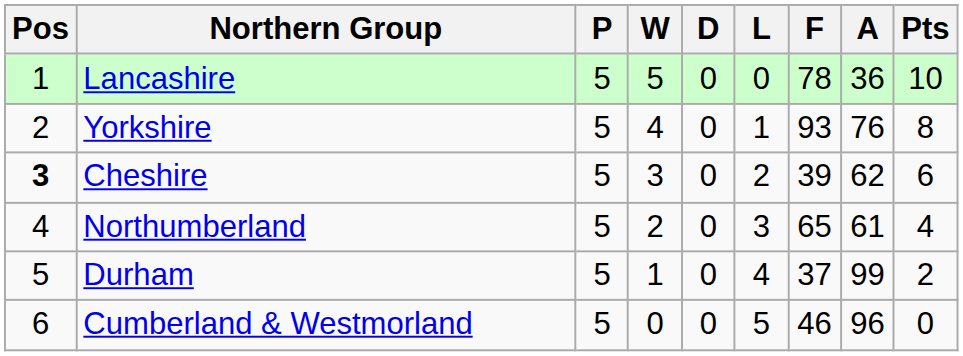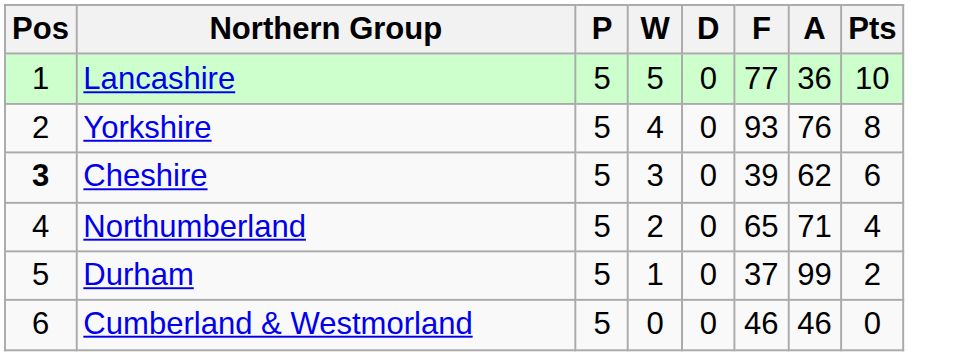 <table class="wikitable" style="font-size: 100%">
 <tr>
 <th width=20>Pos</th>
 <th width=250>Northern Group</th>
 <th width=20>P</th>
 <th width=20>W</th>
 <th width=20>D</th>
-<th width=20>L</th>
 <th width=20>F</th>
 <th width=20>A</th>
 <th width=20>Pts</th>
 </tr>
 <tr align=center style="background: #CCFFCC;">
 <td>1</td>
 <td align="left"><a href='#'>Lancashire</a></td>
 <td>5</td>
 <td>5</td>
 <td>0</td>
-<td>0</td>
-<td>78</td>
+<td>77</td>
 <td>36</td>
 <td>10</td>
 </tr>
 <tr align=center>
 <td>2</td>
 <td align="left"><a href='#'>Yorkshire</a></td>
 <td>5</td>
 <td>4</td>
 <td>0</td>
-<td>1</td>
 <td>93</td>
 <td>76</td>
 <td>8</td>
 </tr>
 <tr align=center>
 <td><strong>3</strong></td>
 <td align="left"><a href='#'>Cheshire</a></td>
 <td>5</td>
 <td>3</td>
 <td>0</td>
-<td>2</td>
 <td>39</td>
 <td>62</td>
 <td>6</td>
 </tr>
 <tr align=center>
 <td>4</td>
 <td align="left"><a href='#'>Northumberland</a></td>
 <td>5</td>
 <td>2</td>
 <td>0</td>
-<td>3</td>
 <td>65</td>
-<td>61</td>
+<td>71</td>
 <td>4</td>
 </tr>
 <tr align=center>
 <td>5</td>
 <td align="left"><a href='#'>Durham</a></td>
 <td>5</td>
 <td>1</td>
 <td>0</td>
-<td>4</td>
 <td>37</td>
 <td>99</td>
 <td>2</td>
 </tr>
 <tr align=center>
 <td>6</td>
 <td align="left"><a href='#'>Cumberland & Westmorland</a></td>
 <td>5</td>
 <td>0</td>
 <td>0</td>
-<td>5</td>
 <td>46</td>
-<td>96</td>
+<td>46</td>
 <td>0</td>
 </tr>
 </table>
